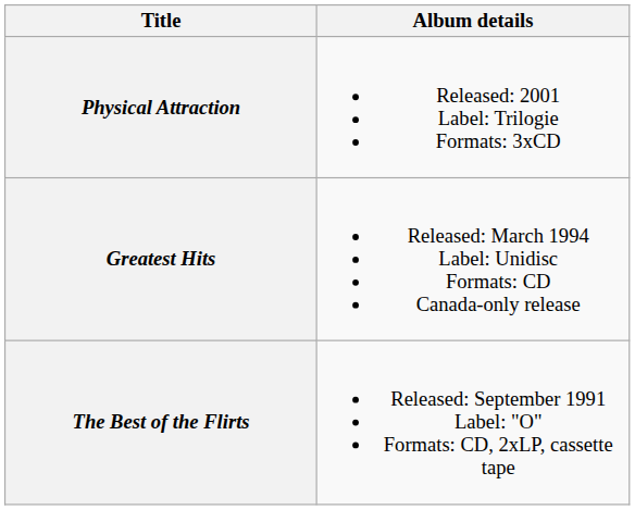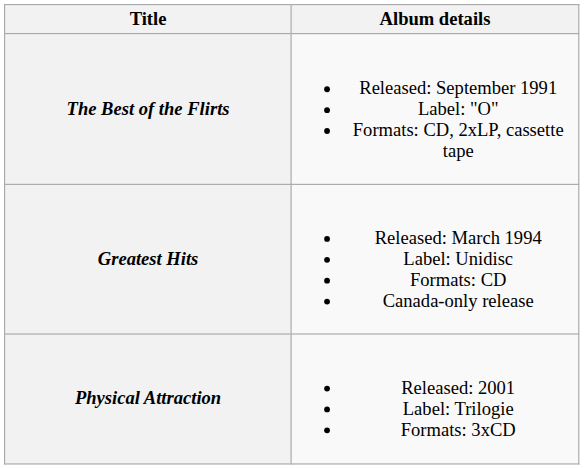 <table class="wikitable plainrowheaders" style="text-align:center;">
 <tr>
 <th scope="col" style="width:15em;">Title</th>
 <th scope="col" style="width:15em;">Album details</th>
 </tr>
 <tr>
-<th scope="row"><em>Physical Attraction</em></th>
-<td><br><ul><li>Released: 2001</li><li>Label: Trilogie</li><li>Formats: 3xCD</li></ul></td>
+<th scope="row"><em>The Best of the Flirts</em></th>
+<td><br><ul><li>Released: September 1991</li><li>Label: "O"</li><li>Formats: CD, 2xLP, cassette tape</li></ul></td>
 </tr>
 <tr>
 <th scope="row"><em>Greatest Hits</em></th>
 <td><br><ul><li>Released: March 1994</li><li>Label: Unidisc</li><li>Formats: CD</li><li>Canada-only release</li></ul></td>
 </tr>
 <tr>
-<th scope="row"><em>The Best of the Flirts</em></th>
-<td><br><ul><li>Released: September 1991</li><li>Label: "O"</li><li>Formats: CD, 2xLP, cassette tape</li></ul></td>
+<th scope="row"><em>Physical Attraction</em></th>
+<td><br><ul><li>Released: 2001</li><li>Label: Trilogie</li><li>Formats: 3xCD</li></ul></td>
 </tr>
 </table>
